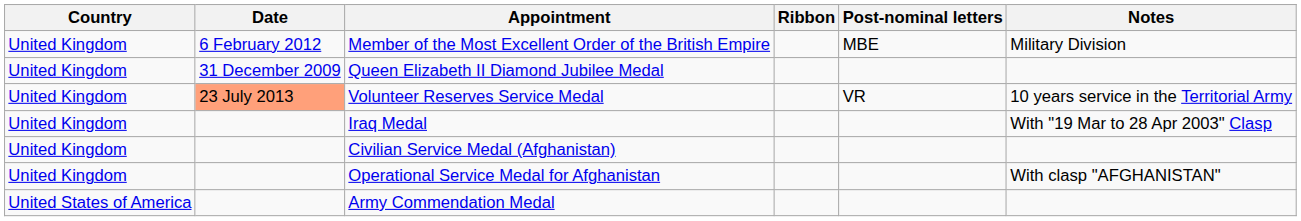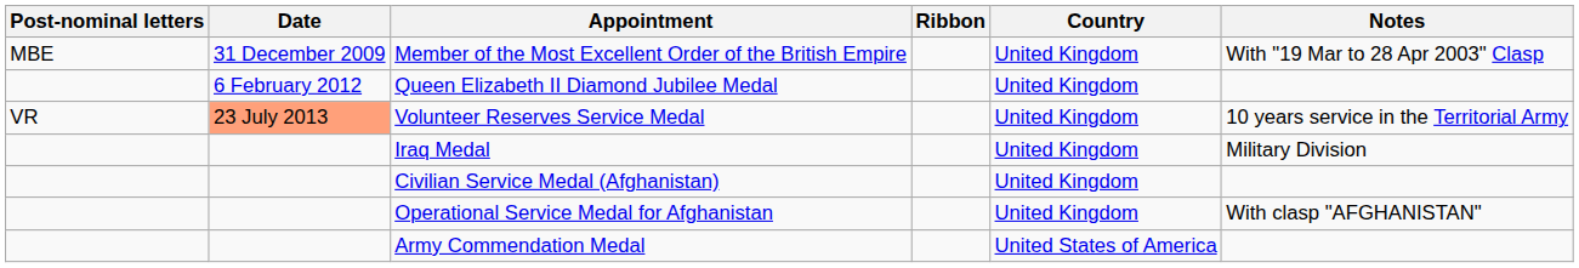 <table class="wikitable sortable">
 <tr>
-<th>Country</th>
+<th>Post-nominal letters</th>
 <th>Date</th>
 <th>Appointment</th>
 <th>Ribbon</th>
-<th>Post-nominal letters</th>
+<th>Country</th>
 <th>Notes</th>
 </tr>
 <tr>
-<td><a href='#'>United Kingdom</a></td>
-<td><a href='#'>6 February 2012</a></td>
+<td>MBE</td>
+<td><a href='#'>31 December 2009</a></td>
 <td><a href='#'>Member of the Most Excellent Order of the British Empire</a></td>
 <td></td>
-<td>MBE</td>
+<td><a href='#'>United Kingdom</a></td>
+<td> With "19 Mar to 28 Apr 2003" <a href='#'>Clasp</a></td>
+</tr>
+<tr>
+<td></td>
+<td><a href='#'>6 February 2012</a></td>
+<td><a href='#'>Queen Elizabeth II Diamond Jubilee Medal</a></td>
+<td></td>
+<td><a href='#'>United Kingdom</a></td>
+<td></td>
+</tr>
+<tr>
+<td>VR</td>
+<td style="background: lightsalmon;">23 July 2013</td>
+<td><a href='#'>Volunteer Reserves Service Medal</a></td>
+<td></td>
+<td><a href='#'>United Kingdom</a></td>
+<td> 10 years service in the <a href='#'>Territorial Army</a></td>
+</tr>
+<tr>
+<td></td>
+<td></td>
+<td><a href='#'>Iraq Medal</a></td>
+<td></td>
+<td><a href='#'>United Kingdom</a></td>
 <td> Military Division</td>
 </tr>
 <tr>
-<td><a href='#'>United Kingdom</a></td>
-<td><a href='#'>31 December 2009</a></td>
-<td><a href='#'>Queen Elizabeth II Diamond Jubilee Medal</a></td>
 <td></td>
 <td></td>
+<td><a href='#'>Civilian Service Medal (Afghanistan)</a></td>
+<td></td>
+<td><a href='#'>United Kingdom</a></td>
 <td></td>
 </tr>
 <tr>
-<td><a href='#'>United Kingdom</a></td>
-<td style="background: lightsalmon;">23 July 2013</td>
-<td><a href='#'>Volunteer Reserves Service Medal</a></td>
 <td></td>
-<td>VR</td>
-<td> 10 years service in the <a href='#'>Territorial Army</a></td>
-</tr>
-<tr>
-<td><a href='#'>United Kingdom</a></td>
-<td></td>
-<td><a href='#'>Iraq Medal</a></td>
-<td></td>
-<td></td>
-<td> With "19 Mar to 28 Apr 2003" <a href='#'>Clasp</a></td>
-</tr>
-<tr>
-<td><a href='#'>United Kingdom</a></td>
-<td></td>
-<td><a href='#'>Civilian Service Medal (Afghanistan)</a></td>
-<td></td>
-<td></td>
-<td></td>
-</tr>
-<tr>
-<td><a href='#'>United Kingdom</a></td>
 <td></td>
 <td><a href='#'>Operational Service Medal for Afghanistan</a></td>
 <td></td>
-<td></td>
+<td><a href='#'>United Kingdom</a></td>
 <td> With clasp "AFGHANISTAN"</td>
 </tr>
 <tr>
-<td><a href='#'>United States of America</a></td>
+<td></td>
 <td></td>
 <td><a href='#'>Army Commendation Medal</a></td>
 <td></td>
-<td></td>
+<td><a href='#'>United States of America</a></td>
 <td></td>
 </tr>
 </table>
